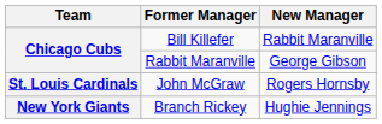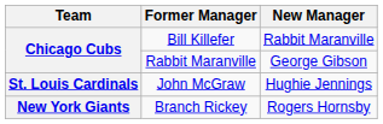 <table class="wikitable plainrowheaders" style="text-align:center;">
 <tr>
 <th>Team</th>
 <th>Former Manager</th>
 <th>New Manager</th>
 </tr>
 <tr>
 <th rowspan="2" scope="row" style="text-align:center;"><a href='#'>Chicago Cubs</a></th>
 <td><a href='#'>Bill Killefer</a></td>
 <td><a href='#'>Rabbit Maranville</a></td>
 </tr>
 <tr>
 <td><a href='#'>Rabbit Maranville</a></td>
 <td><a href='#'>George Gibson</a></td>
 </tr>
 <tr>
 <th scope="row" style="text-align:center;"><a href='#'>St. Louis Cardinals</a></th>
 <td><a href='#'>John McGraw</a></td>
-<td><a href='#'>Rogers Hornsby</a></td>
+<td><a href='#'>Hughie Jennings</a></td>
 </tr>
 <tr>
 <th scope="row" style="text-align:center;"><a href='#'>New York Giants</a></th>
 <td><a href='#'>Branch Rickey</a></td>
-<td><a href='#'>Hughie Jennings</a></td>
+<td><a href='#'>Rogers Hornsby</a></td>
 </tr>
 </table>
